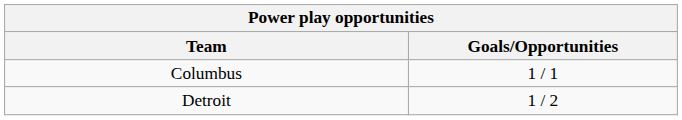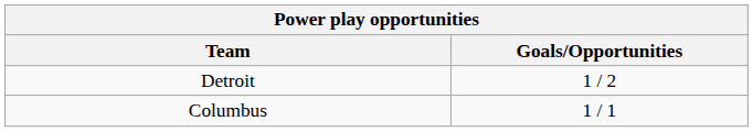 <table class="wikitable" style="width:100%;text-align: center;">
 <tr>
 <th colspan=2>Power play opportunities</th>
 </tr>
 <tr>
 <th style="width:60%;">Team</th>
 <th style="width:40%;">Goals/Opportunities</th>
 </tr>
 <tr>
+<td>Detroit</td>
+<td>1 / 2</td>
+</tr>
+<tr>
 <td>Columbus</td>
 <td>1 / 1</td>
 </tr>
-<tr>
-<td>Detroit</td>
-<td>1 / 2</td>
-</tr>
 </table>
